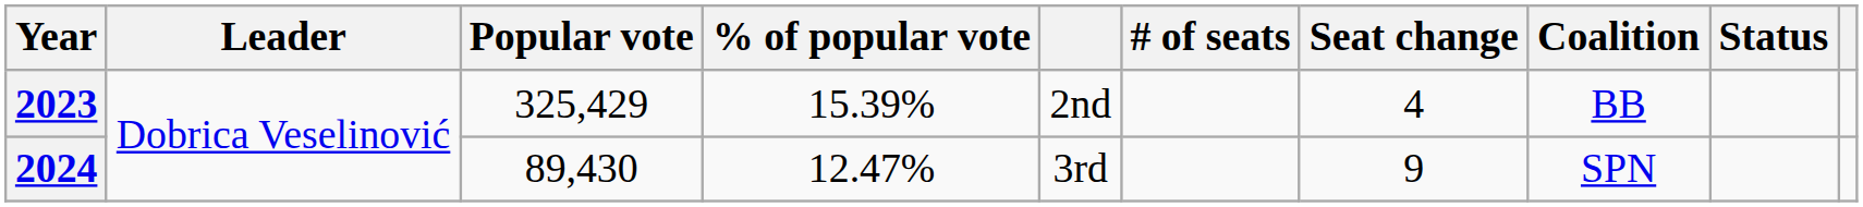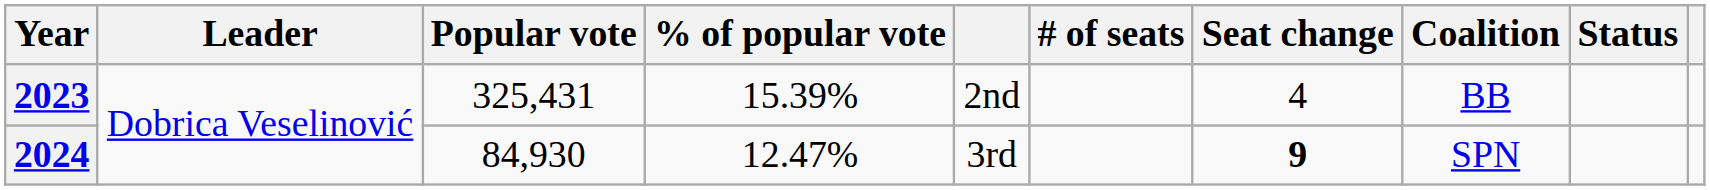 <table class="wikitable" style="text-align:center">
 <tr>
 <th>Year</th>
 <th>Leader</th>
 <th>Popular vote</th>
 <th>% of popular vote</th>
 <th></th>
 <th># of seats</th>
 <th>Seat change</th>
 <th>Coalition</th>
 <th>Status</th>
 <th></th>
 </tr>
 <tr>
 <th><a href='#'>2023</a></th>
 <td rowspan="2"><a href='#'>Dobrica Veselinović</a></td>
-<td>325,429</td>
+<td>325,431</td>
 <td>15.39%</td>
 <td> 2nd</td>
 <td></td>
 <td> 4</td>
 <td><a href='#'>BB</a></td>
 <td></td>
 <td></td>
 </tr>
 <tr>
 <th><a href='#'>2024</a></th>
-<td>89,430</td>
+<td>84,930</td>
 <td>12.47%</td>
 <td> 3rd</td>
 <td></td>
-<td> 9</td>
+<td><strong> 9</strong></td>
 <td><a href='#'>SPN</a></td>
 <td></td>
 <td></td>
 </tr>
 </table>
